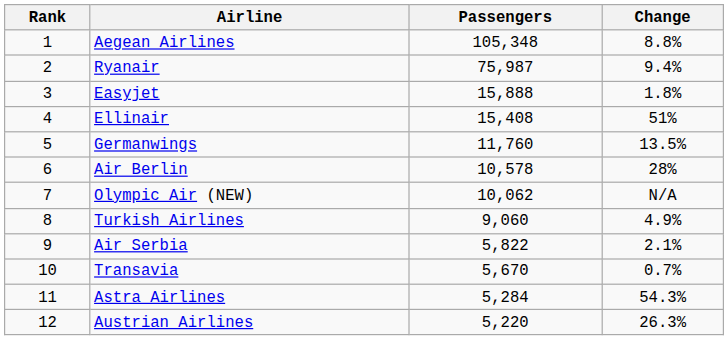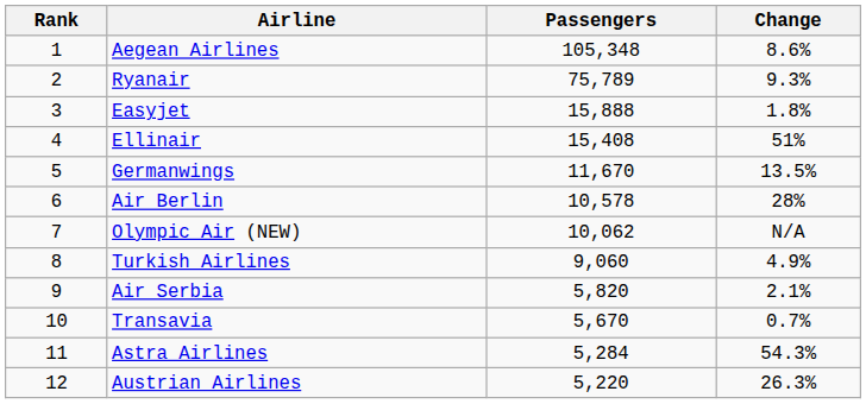 <table class="wikitable" style="text-align:center" width="600px">
 <tr>
 <th>Rank</th>
 <th>Airline</th>
 <th>Passengers</th>
 <th>Change</th>
 </tr>
 <tr>
 <td>1</td>
 <td align="left"> <a href='#'>Aegean Airlines</a></td>
 <td>105,348</td>
-<td>8.8%</td>
+<td>8.6%</td>
 </tr>
 <tr>
 <td>2</td>
 <td align="left"> <a href='#'>Ryanair</a></td>
-<td>75,987</td>
-<td>9.4%</td>
+<td>75,789</td>
+<td>9.3%</td>
 </tr>
 <tr>
 <td>3</td>
 <td align="left"> <a href='#'>Easyjet</a></td>
 <td>15,888</td>
 <td>1.8%</td>
 </tr>
 <tr>
 <td>4</td>
 <td align="left"> <a href='#'>Ellinair</a></td>
 <td>15,408</td>
 <td>51%</td>
 </tr>
 <tr>
 <td>5</td>
 <td align="left"> <a href='#'>Germanwings</a></td>
-<td>11,760</td>
+<td>11,670</td>
 <td>13.5%</td>
 </tr>
 <tr>
 <td>6</td>
 <td align="left"> <a href='#'>Air Berlin</a></td>
 <td>10,578</td>
 <td>28%</td>
 </tr>
 <tr>
 <td>7</td>
 <td align="left"> <a href='#'>Olympic Air</a> (NEW)</td>
 <td>10,062</td>
 <td>N/A</td>
 </tr>
 <tr>
 <td>8</td>
 <td align="left"> <a href='#'>Turkish Airlines</a></td>
 <td>9,060</td>
 <td>4.9%</td>
 </tr>
 <tr>
 <td>9</td>
 <td align="left"> <a href='#'>Air Serbia</a></td>
-<td>5,822</td>
+<td>5,820</td>
 <td>2.1%</td>
 </tr>
 <tr>
 <td>10</td>
 <td align="left"> <a href='#'>Transavia</a></td>
 <td>5,670</td>
 <td>0.7%</td>
 </tr>
 <tr>
 <td>11</td>
 <td align="left"> <a href='#'>Astra Airlines</a></td>
 <td>5,284</td>
 <td>54.3%</td>
 </tr>
 <tr>
 <td>12</td>
 <td align="left"> <a href='#'>Austrian Airlines</a></td>
 <td>5,220</td>
 <td>26.3%</td>
 </tr>
 </table>
